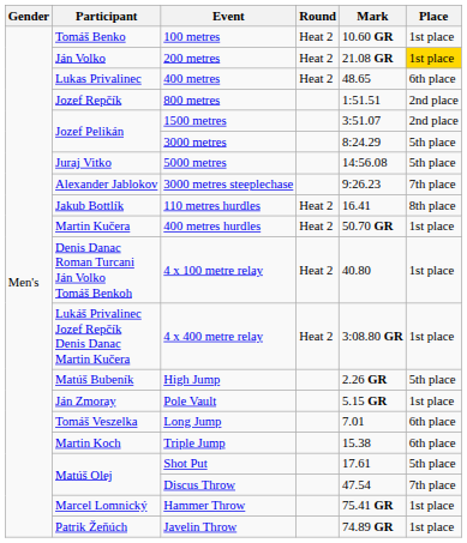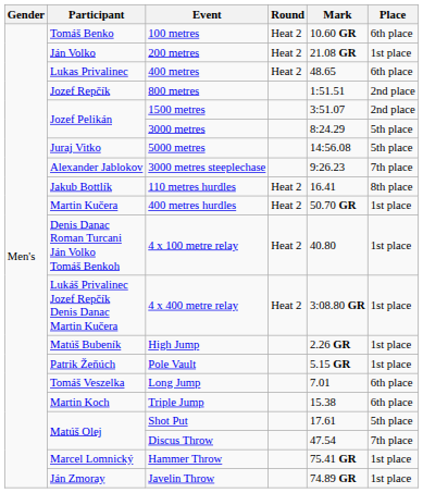 <table class="wikitable" style="font-size: 95%;">
 <tr>
 <th>Gender</th>
 <th>Participant</th>
 <th>Event</th>
 <th>Round</th>
 <th>Mark</th>
 <th>Place</th>
 </tr>
 <tr>
 <td rowspan=122>Men's</td>
 <td rowspan=1><a href='#'>Tomáš Benko</a></td>
 <td><a href='#'>100 metres</a></td>
 <td>Heat 2</td>
 <td>10.60 <strong>GR</strong></td>
-<td>1st place</td>
+<td>6th place</td>
 </tr>
 <tr>
 <td rowspan=1><a href='#'>Ján Volko</a></td>
 <td><a href='#'>200 metres</a></td>
 <td>Heat 2</td>
 <td>21.08 <strong>GR</strong></td>
-<td style="background: gold;">1st place</td>
+<td>1st place</td>
 </tr>
 <tr>
 <td rowspan=1><a href='#'>Lukas Privalinec</a></td>
 <td><a href='#'>400 metres</a></td>
 <td>Heat 2</td>
 <td>48.65</td>
 <td>6th place</td>
 </tr>
 <tr>
 <td rowspan=1><a href='#'>Jozef Repčík</a></td>
 <td><a href='#'>800 metres</a></td>
 <td></td>
 <td>1:51.51</td>
 <td>2nd place</td>
 </tr>
 <tr>
 <td rowspan=2><a href='#'>Jozef Pelikán</a></td>
 <td><a href='#'>1500 metres</a></td>
 <td></td>
 <td>3:51.07</td>
 <td>2nd place</td>
 </tr>
 <tr>
 <td><a href='#'>3000 metres</a></td>
 <td></td>
 <td>8:24.29</td>
 <td>5th place</td>
 </tr>
 <tr>
 <td rowspan=1><a href='#'>Juraj Vitko</a></td>
 <td><a href='#'>5000 metres</a></td>
 <td></td>
 <td>14:56.08</td>
 <td>5th place</td>
 </tr>
 <tr>
 <td rowspan=1><a href='#'>Alexander Jablokov</a></td>
 <td><a href='#'>3000 metres steeplechase</a></td>
 <td></td>
 <td>9:26.23</td>
 <td>7th place</td>
 </tr>
 <tr>
 <td rowspan=1><a href='#'>Jakub Bottlík</a></td>
 <td><a href='#'>110 metres hurdles</a></td>
 <td>Heat 2</td>
 <td>16.41</td>
 <td>8th place</td>
 </tr>
 <tr>
 <td rowspan=1><a href='#'>Martin Kučera</a></td>
 <td><a href='#'>400 metres hurdles</a></td>
 <td>Heat 2</td>
 <td>50.70 <strong>GR</strong></td>
 <td>1st place</td>
 </tr>
 <tr>
 <td rowspan=1><a href='#'>Denis Danac</a><br><a href='#'>Roman Turcani</a><br><a href='#'>Ján Volko</a><br><a href='#'>Tomáš Benkoh</a></td>
 <td><a href='#'>4 x 100 metre relay</a></td>
 <td>Heat 2</td>
 <td>40.80</td>
 <td>1st place</td>
 </tr>
 <tr>
 <td rowspan=1><a href='#'>Lukáš Privalinec</a><br><a href='#'>Jozef Repčík</a><br><a href='#'>Denis Danac</a><br><a href='#'>Martin Kučera</a></td>
 <td><a href='#'>4 x 400 metre relay</a></td>
 <td>Heat 2</td>
 <td>3:08.80 <strong>GR</strong></td>
 <td>1st place</td>
 </tr>
 <tr>
 <td rowspan=1><a href='#'>Matúš Bubeník</a></td>
 <td><a href='#'>High Jump</a></td>
 <td></td>
 <td>2.26 <strong>GR</strong></td>
-<td>5th place</td>
+<td>1st place</td>
 </tr>
 <tr>
-<td rowspan=1><a href='#'>Ján Zmoray</a></td>
+<td rowspan=1><a href='#'>Patrik Žeňúch</a></td>
 <td><a href='#'>Pole Vault</a></td>
 <td></td>
 <td>5.15 <strong>GR</strong></td>
 <td>1st place</td>
 </tr>
 <tr>
 <td rowspan=1><a href='#'>Tomáš Veszelka</a></td>
 <td><a href='#'>Long Jump</a></td>
 <td></td>
 <td>7.01</td>
 <td>6th place</td>
 </tr>
 <tr>
 <td rowspan=1><a href='#'>Martin Koch</a></td>
 <td><a href='#'>Triple Jump</a></td>
 <td></td>
 <td>15.38</td>
 <td>6th place</td>
 </tr>
 <tr>
 <td rowspan=2><a href='#'>Matúš Olej</a></td>
 <td><a href='#'>Shot Put</a></td>
 <td></td>
 <td>17.61</td>
 <td>5th place</td>
 </tr>
 <tr>
 <td><a href='#'>Discus Throw</a></td>
 <td></td>
 <td>47.54</td>
 <td>7th place</td>
 </tr>
 <tr>
 <td rowspan=1><a href='#'>Marcel Lomnický</a></td>
 <td><a href='#'>Hammer Throw</a></td>
 <td></td>
 <td>75.41 <strong>GR</strong></td>
 <td>1st place</td>
 </tr>
 <tr>
-<td rowspan=1><a href='#'>Patrik Žeňúch</a></td>
+<td rowspan=1><a href='#'>Ján Zmoray</a></td>
 <td><a href='#'>Javelin Throw</a></td>
 <td></td>
 <td>74.89 <strong>GR</strong></td>
 <td>1st place</td>
 </tr>
 </table>
